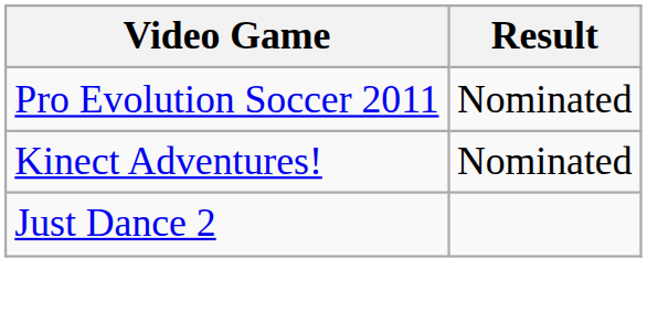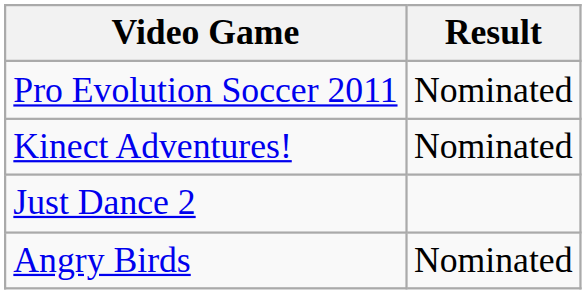 <table class="wikitable">
 <tr>
 <th>Video Game</th>
 <th>Result</th>
 </tr>
 <tr>
 <td><a href='#'>Pro Evolution Soccer 2011</a></td>
 <td>Nominated</td>
 </tr>
 <tr>
 <td><a href='#'>Kinect Adventures!</a></td>
 <td>Nominated</td>
 </tr>
 <tr>
 <td><a href='#'>Just Dance 2</a></td>
 <td></td>
 </tr>
+<tr>
+<td><a href='#'>Angry Birds</a></td>
+<td>Nominated</td>
+</tr>
 </table>
